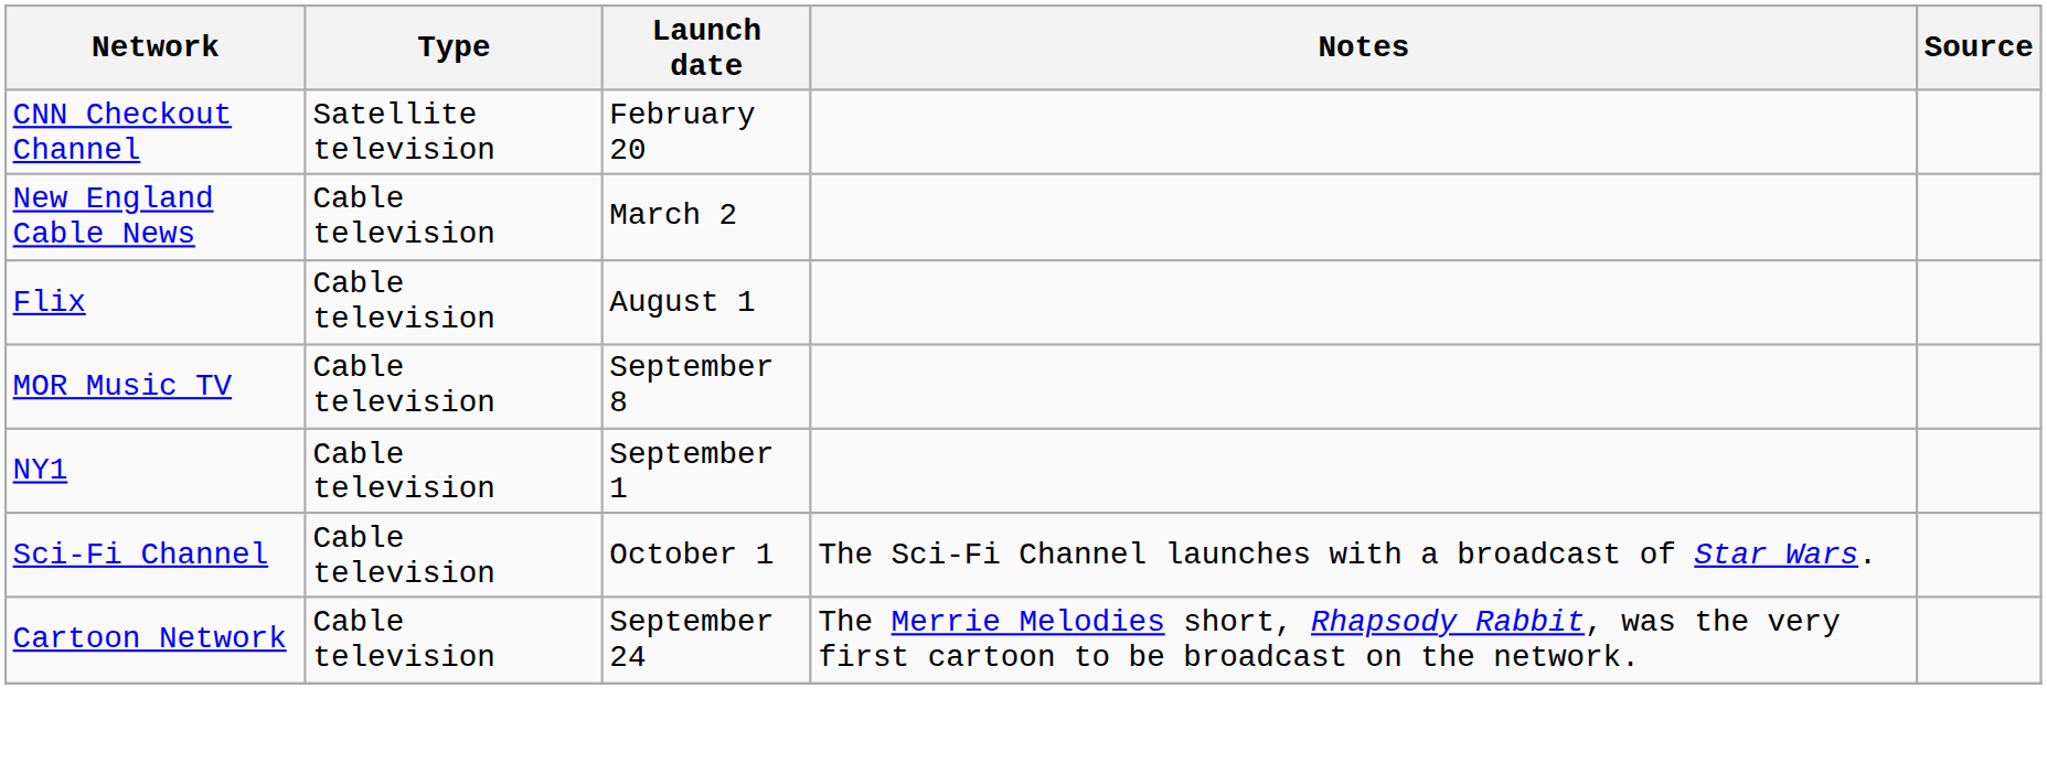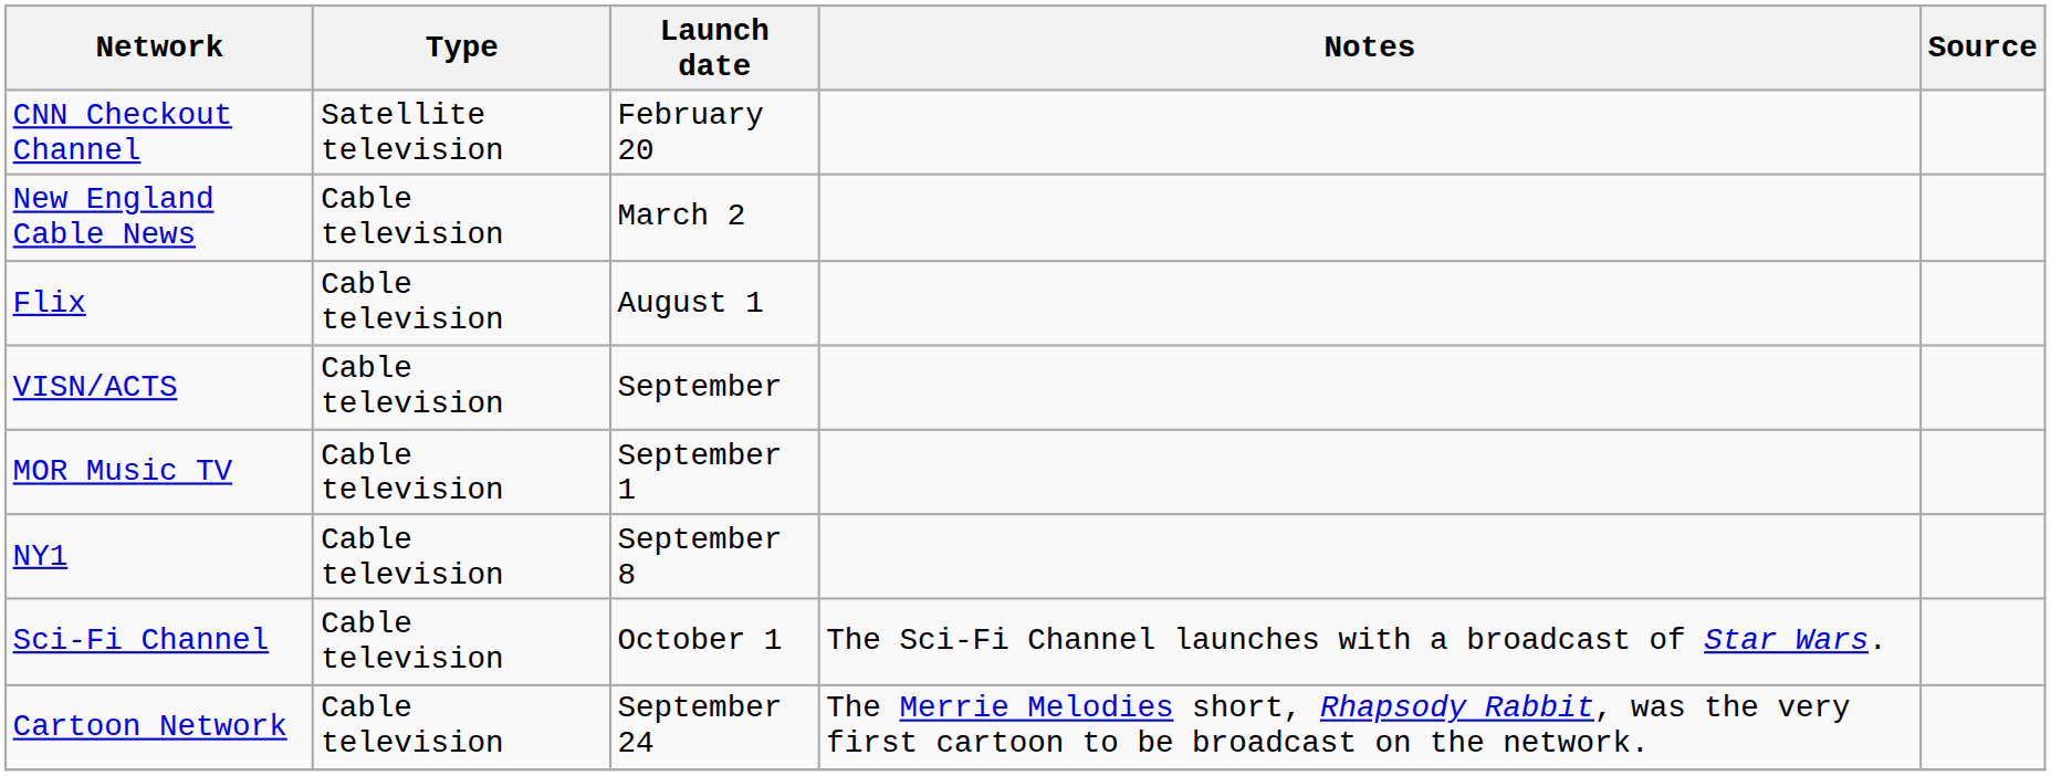 <table class="wikitable sortable">
 <tr>
 <th>Network</th>
 <th>Type</th>
 <th>Launch date</th>
 <th>Notes</th>
 <th>Source</th>
 </tr>
 <tr>
 <td><a href='#'>CNN Checkout Channel</a></td>
 <td>Satellite television</td>
 <td>February 20</td>
 <td></td>
 <td></td>
 </tr>
 <tr>
 <td><a href='#'>New England Cable News</a></td>
 <td>Cable television</td>
 <td>March 2</td>
 <td></td>
 <td></td>
 </tr>
 <tr>
 <td><a href='#'>Flix</a></td>
 <td>Cable television</td>
 <td>August 1</td>
 <td></td>
 <td></td>
 </tr>
 <tr>
+<td><a href='#'>VISN/ACTS</a></td>
+<td>Cable television</td>
+<td>September</td>
+<td></td>
+<td></td>
+</tr>
+<tr>
 <td><a href='#'>MOR Music TV</a></td>
 <td>Cable television</td>
-<td>September 8</td>
+<td>September 1</td>
 <td></td>
 <td></td>
 </tr>
 <tr>
 <td><a href='#'>NY1</a></td>
 <td>Cable television</td>
-<td>September 1</td>
+<td>September 8</td>
 <td></td>
 <td></td>
 </tr>
 <tr>
 <td><a href='#'>Sci-Fi Channel</a></td>
 <td>Cable television</td>
 <td>October 1</td>
 <td>The Sci-Fi Channel launches with a broadcast of <em><a href='#'>Star Wars</a></em>.</td>
 <td></td>
 </tr>
 <tr>
 <td><a href='#'>Cartoon Network</a></td>
 <td>Cable television</td>
 <td>September 24</td>
 <td>The <a href='#'>Merrie Melodies</a> short, <em><a href='#'>Rhapsody Rabbit</a></em>, was the very first cartoon to be broadcast on the network.</td>
 <td></td>
 </tr>
 <tr>
 </tr>
 </table>
